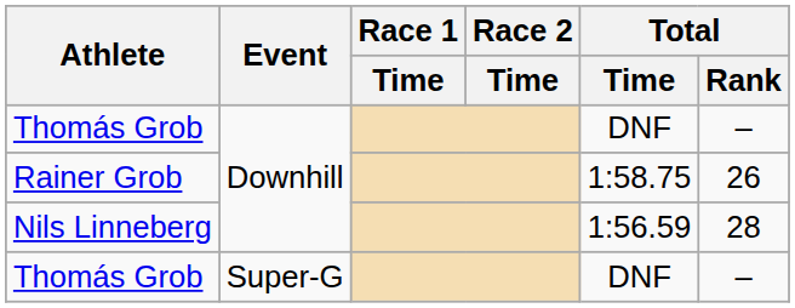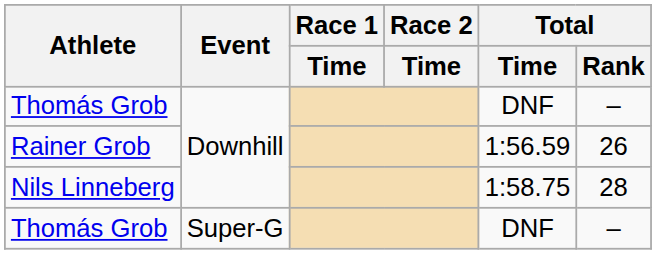 <table class="wikitable" style="font-size:90%">
 <tr>
 <th rowspan="2">Athlete</th>
 <th rowspan="2">Event</th>
 <th>Race 1</th>
 <th>Race 2</th>
 <th colspan="2">Total</th>
 </tr>
 <tr>
 <th>Time</th>
 <th>Time</th>
 <th>Time</th>
 <th>Rank</th>
 </tr>
 <tr>
 <td><a href='#'>Thomás Grob</a></td>
 <td rowspan="3">Downhill</td>
 <td colspan="2" bgcolor="wheat"></td>
 <td align="center">DNF</td>
 <td align="center">–</td>
 </tr>
 <tr>
 <td><a href='#'>Rainer Grob</a></td>
 <td colspan="2" bgcolor="wheat"></td>
-<td align="center">1:58.75</td>
+<td align="center">1:56.59</td>
 <td align="center">26</td>
 </tr>
 <tr>
 <td><a href='#'>Nils Linneberg</a></td>
 <td colspan="2" bgcolor="wheat"></td>
-<td align="center">1:56.59</td>
+<td align="center">1:58.75</td>
 <td align="center">28</td>
 </tr>
 <tr>
 <td><a href='#'>Thomás Grob</a></td>
 <td>Super-G</td>
 <td colspan="2" bgcolor="wheat"></td>
 <td align="center">DNF</td>
 <td align="center">–</td>
 </tr>
 </table>
